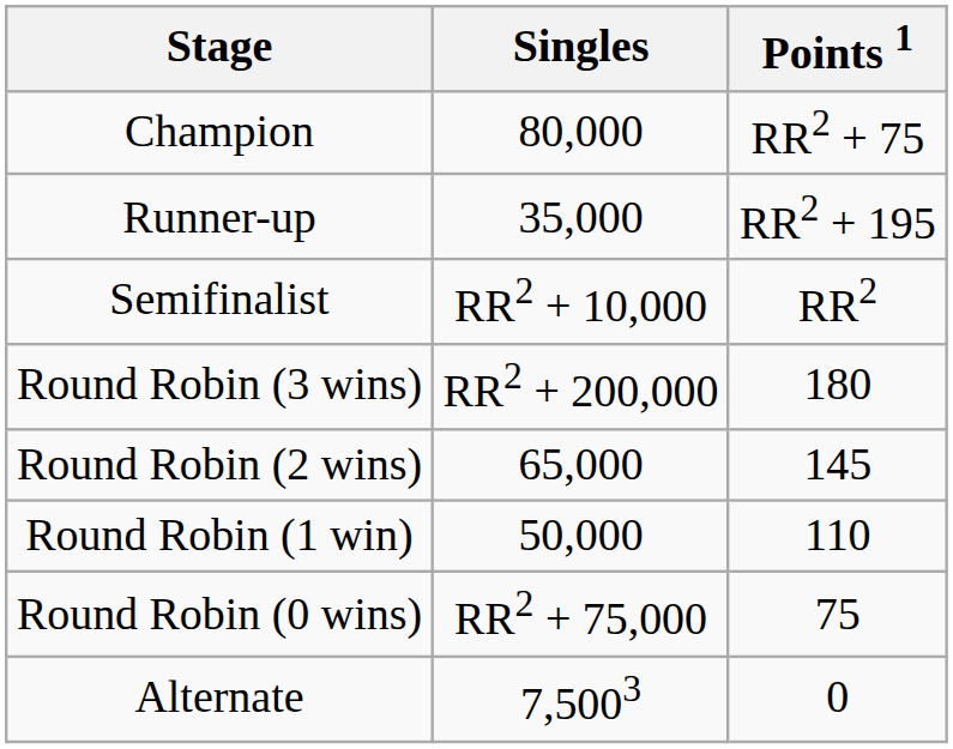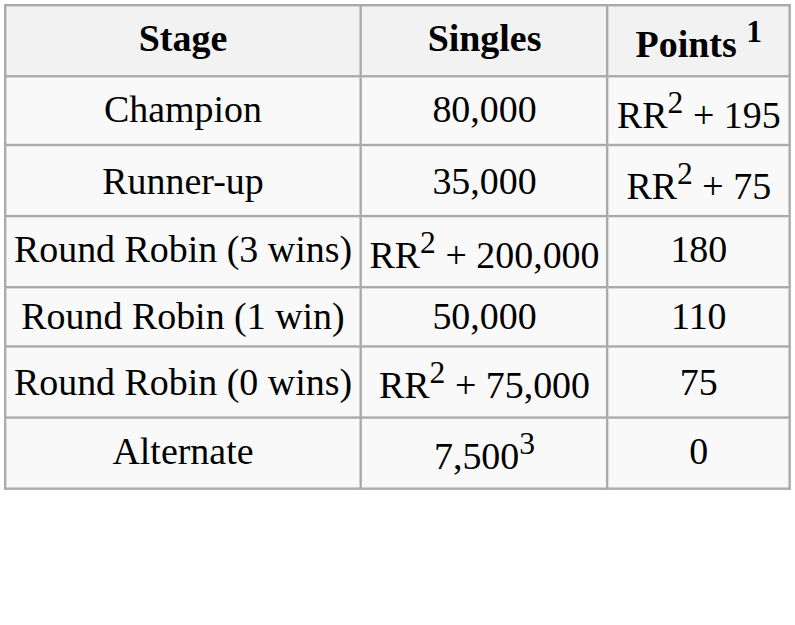 <table class=wikitable style=text-align:center>
 <tr style="background:#d1e4fd;">
 <th>Stage</th>
 <th>Singles</th>
 <th>Points <sup>1</sup></th>
 </tr>
 <tr>
 <td>Champion</td>
 <td>80,000</td>
-<td>RR<sup>2</sup>  + 75</td>
+<td>RR<sup>2</sup>  + 195</td>
 </tr>
 <tr>
 <td>Runner-up</td>
 <td>35,000</td>
-<td>RR<sup>2</sup>  + 195</td>
-</tr>
-<tr>
-<td>Semifinalist</td>
-<td>RR<sup>2</sup> + 10,000</td>
-<td>RR<sup>2</sup></td>
+<td>RR<sup>2</sup>  + 75</td>
 </tr>
 <tr>
 <td>Round Robin (3 wins)</td>
 <td>RR<sup>2</sup> + 200,000</td>
 <td>180</td>
-</tr>
-<tr>
-<td>Round Robin (2 wins)</td>
-<td>65,000</td>
-<td>145</td>
 </tr>
 <tr>
 <td>Round Robin (1 win)</td>
 <td>50,000</td>
 <td>110</td>
 </tr>
 <tr>
 <td>Round Robin (0 wins)</td>
 <td>RR<sup>2</sup> + 75,000</td>
 <td>75</td>
 </tr>
 <tr>
 <td>Alternate</td>
 <td>7,500<sup>3</sup></td>
 <td>0</td>
 </tr>
 </table>
